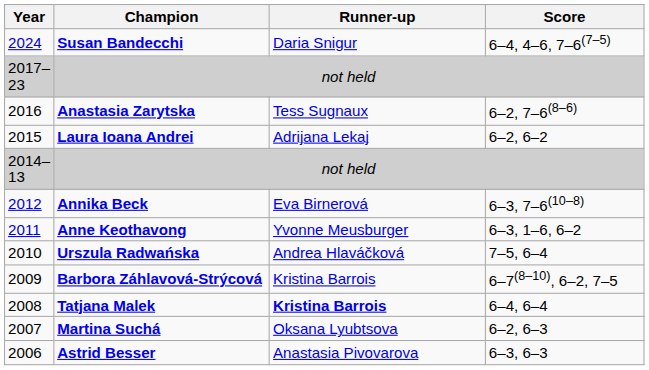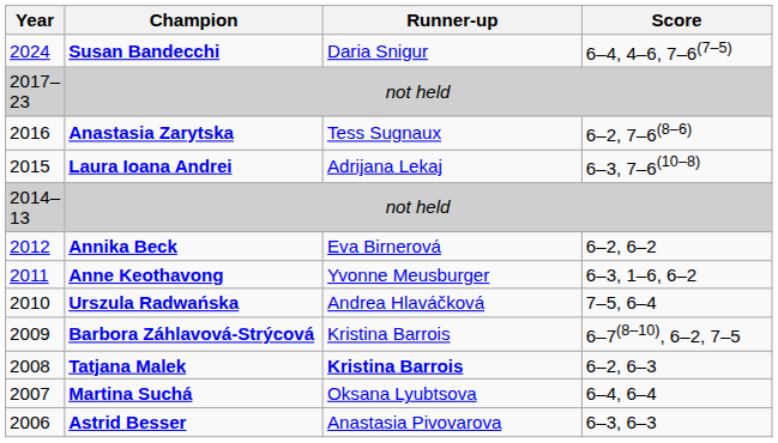 <table class="wikitable" style="font-size:90%">
 <tr>
 <th>Year</th>
 <th width="200">Champion</th>
 <th width="200">Runner-up</th>
 <th width="145">Score</th>
 </tr>
 <tr>
 <td><a href='#'>2024</a></td>
 <td> <strong><a href='#'>Susan Bandecchi</a></strong></td>
 <td> <a href='#'>Daria Snigur</a></td>
 <td>6–4, 4–6, 7–6<sup>(7–5)</sup></td>
 </tr>
 <tr>
 <td style="background:#cfcfcf">2017–23</td>
 <td colspan=3 align=center style="background:#cfcfcf"><em>not held</em></td>
 </tr>
 <tr>
 <td>2016</td>
 <td> <strong><a href='#'>Anastasia Zarytska</a></strong></td>
 <td> <a href='#'>Tess Sugnaux</a></td>
 <td>6–2, 7–6<sup>(8–6)</sup></td>
 </tr>
 <tr>
 <td>2015</td>
 <td> <strong><a href='#'>Laura Ioana Andrei</a></strong></td>
 <td> <a href='#'>Adrijana Lekaj</a></td>
-<td>6–2, 6–2</td>
+<td>6–3, 7–6<sup>(10–8)</sup></td>
 </tr>
 <tr>
 <td style="background:#cfcfcf">2014–13</td>
 <td colspan=3 align=center style="background:#cfcfcf"><em>not held</em></td>
 </tr>
 <tr>
 <td><a href='#'>2012</a></td>
 <td> <strong><a href='#'>Annika Beck</a></strong></td>
 <td> <a href='#'>Eva Birnerová</a></td>
-<td>6–3, 7–6<sup>(10–8)</sup></td>
+<td>6–2, 6–2</td>
 </tr>
 <tr>
 <td><a href='#'>2011</a></td>
 <td> <strong><a href='#'>Anne Keothavong</a></strong></td>
 <td> <a href='#'>Yvonne Meusburger</a></td>
 <td>6–3, 1–6, 6–2</td>
 </tr>
 <tr>
 <td>2010</td>
 <td> <strong><a href='#'>Urszula Radwańska</a></strong></td>
 <td> <a href='#'>Andrea Hlaváčková</a></td>
 <td>7–5, 6–4</td>
 </tr>
 <tr>
 <td>2009</td>
 <td> <strong><a href='#'>Barbora Záhlavová-Strýcová</a></strong></td>
 <td> <a href='#'>Kristina Barrois</a></td>
 <td>6–7<sup>(8–10)</sup>, 6–2, 7–5</td>
 </tr>
 <tr>
 <td>2008</td>
 <td> <strong><a href='#'>Tatjana Malek</a></strong></td>
 <td><strong> <a href='#'>Kristina Barrois</a></strong></td>
-<td>6–4, 6–4</td>
+<td>6–2, 6–3</td>
 </tr>
 <tr>
 <td>2007</td>
 <td> <strong><a href='#'>Martina Suchá</a></strong></td>
 <td> <a href='#'>Oksana Lyubtsova</a></td>
-<td>6–2, 6–3</td>
+<td>6–4, 6–4</td>
 </tr>
 <tr>
 <td>2006</td>
 <td> <strong><a href='#'>Astrid Besser</a></strong></td>
 <td> <a href='#'>Anastasia Pivovarova</a></td>
 <td>6–3, 6–3</td>
 </tr>
 </table>
